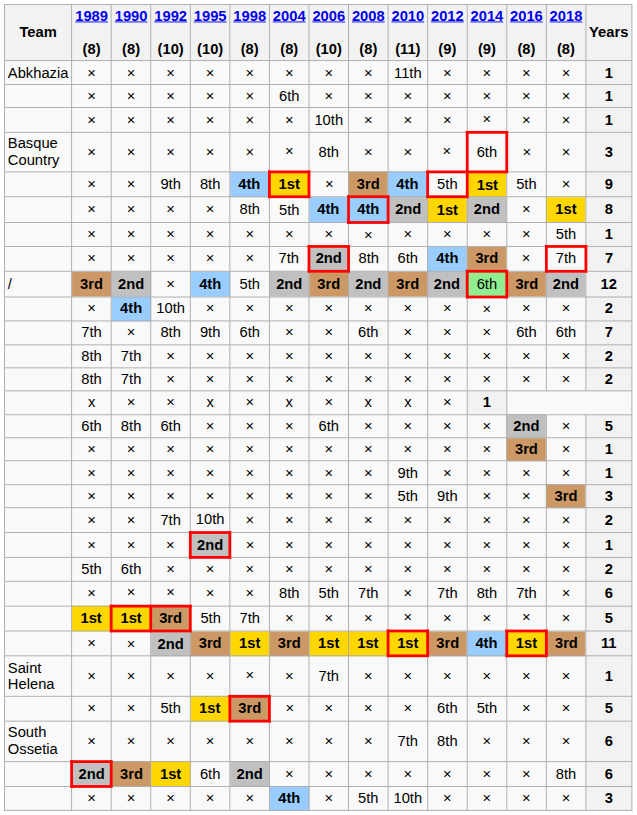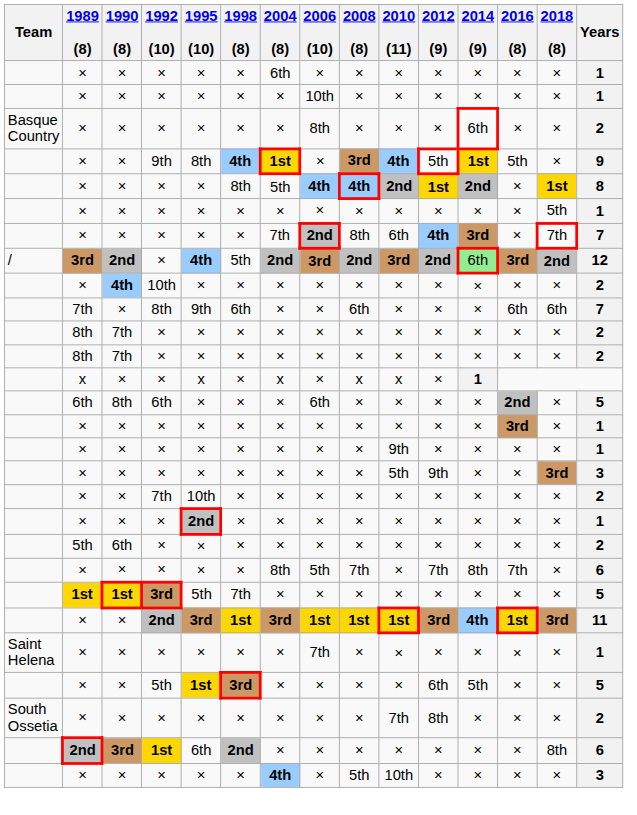 <table class="wikitable" style="text-align: center">
 <tr>
 <th>Team</th>
 <th><a href='#'>1989</a><br><br>(8)</th>
 <th><a href='#'>1990</a><br><br>(8)</th>
 <th><a href='#'>1992</a><br><br>(10)</th>
 <th><a href='#'>1995</a><br><br>(10)</th>
 <th><a href='#'>1998</a><br><br>(8)</th>
 <th><a href='#'>2004</a><br><br>(8)</th>
 <th><a href='#'>2006</a><br><br>(10)</th>
 <th><a href='#'>2008</a><br><br>(8)</th>
 <th><a href='#'>2010</a><br><br>(11)</th>
 <th><a href='#'>2012</a><br><br>(9)</th>
 <th><a href='#'>2014</a><br><br>(9)</th>
 <th><a href='#'>2016</a><br><br>(8)</th>
 <th><a href='#'>2018</a><br><br>(8)</th>
 <th>Years</th>
-</tr>
-<tr>
-<td align=left> Abkhazia</td>
-<td>×</td>
-<td>×</td>
-<td>×</td>
-<td>×</td>
-<td>×</td>
-<td>×</td>
-<td>×</td>
-<td>×</td>
-<td>11th</td>
-<td>×</td>
-<td>×</td>
-<td>×</td>
-<td>×</td>
-<th>1</th>
 </tr>
 <tr>
 <td align=left></td>
 <td>×</td>
 <td>×</td>
 <td>×</td>
 <td>×</td>
 <td>×</td>
 <td>6th</td>
 <td>×</td>
 <td>×</td>
 <td>×</td>
 <td>×</td>
 <td>×</td>
 <td>×</td>
 <td>×</td>
 <th>1</th>
 </tr>
 <tr>
 <td align=left></td>
 <td>×</td>
 <td>×</td>
 <td>×</td>
 <td>×</td>
 <td>×</td>
 <td>×</td>
 <td>10th</td>
 <td>×</td>
 <td>×</td>
 <td>×</td>
 <td>×</td>
 <td>×</td>
 <td>×</td>
 <th>1</th>
 </tr>
 <tr>
 <td align=left> Basque Country</td>
 <td>×</td>
 <td>×</td>
 <td>×</td>
 <td>×</td>
 <td>×</td>
 <td>×</td>
 <td>8th</td>
 <td>×</td>
 <td>×</td>
 <td>×</td>
 <td style="border:3px solid red">6th</td>
 <td>×</td>
 <td>×</td>
-<th>3</th>
+<th>2</th>
 </tr>
 <tr>
 <td align=left></td>
 <td>×</td>
 <td>×</td>
 <td>9th</td>
 <td>8th</td>
 <td bgcolor=#9acdff><strong>4th</strong></td>
 <td bgcolor=Gold style="border:3px solid red"><strong>1st</strong></td>
 <td>×</td>
 <td bgcolor=#cc9966><strong>3rd</strong></td>
 <td bgcolor=#9acdff><strong>4th</strong></td>
 <td style="border:3px solid red">5th</td>
 <td bgcolor=Gold><strong>1st</strong></td>
 <td>5th</td>
 <td>×</td>
 <th>9</th>
 </tr>
 <tr>
 <td align=left></td>
 <td>×</td>
 <td>×</td>
 <td>×</td>
 <td>×</td>
 <td>8th</td>
 <td>5th</td>
 <td bgcolor=#9acdff><strong>4th</strong></td>
 <td bgcolor=#9acdff style="border:3px solid red"><strong>4th</strong></td>
 <td bgcolor=Silver><strong>2nd</strong></td>
 <td bgcolor=Gold><strong>1st</strong></td>
 <td bgcolor=Silver><strong>2nd</strong></td>
 <td>×</td>
 <td bgcolor=Gold><strong>1st</strong></td>
 <th>8</th>
 </tr>
 <tr>
 <td align=left></td>
 <td>×</td>
 <td>×</td>
 <td>×</td>
 <td>×</td>
 <td>×</td>
 <td>×</td>
 <td>×</td>
 <td>×</td>
 <td>×</td>
 <td>×</td>
 <td>×</td>
 <td>×</td>
 <td>5th</td>
 <th>1</th>
 </tr>
 <tr>
 <td align=left></td>
 <td>×</td>
 <td>×</td>
 <td>×</td>
 <td>×</td>
 <td>×</td>
 <td>7th</td>
 <td bgcolor=Silver style="border:3px solid red"><strong>2nd</strong></td>
 <td>8th</td>
 <td>6th</td>
 <td bgcolor=#9acdff><strong>4th</strong></td>
 <td bgcolor=#cc9966><strong>3rd</strong></td>
 <td>×</td>
 <td style="border:3px solid red">7th</td>
 <th>7</th>
 </tr>
 <tr>
 <td align=left>/<br><em></em></td>
 <td bgcolor=#cc9966><strong>3rd</strong></td>
 <td bgcolor=Silver><strong>2nd</strong></td>
 <td>×</td>
 <td bgcolor=#9acdff><strong>4th</strong></td>
 <td>5th</td>
 <td bgcolor=Silver><strong>2nd</strong></td>
 <td bgcolor=#cc9966><strong>3rd</strong></td>
 <td bgcolor=Silver><strong>2nd</strong></td>
 <td bgcolor=#cc9966><strong>3rd</strong></td>
 <td bgcolor=Silver><strong>2nd</strong></td>
 <td style="background: lightgreen; border:3px solid red">6th</td>
 <td bgcolor=#cc9966><strong>3rd</strong></td>
 <td bgcolor=Silver><strong>2nd</strong></td>
 <th>12</th>
 </tr>
 <tr>
 <td align=left></td>
 <td>×</td>
 <td bgcolor=#9acdff><strong>4th</strong></td>
 <td>10th</td>
 <td>×</td>
 <td>×</td>
 <td>×</td>
 <td>×</td>
 <td>×</td>
 <td>×</td>
 <td>×</td>
 <td>×</td>
 <td>×</td>
 <td>×</td>
 <th>2</th>
 </tr>
 <tr>
 <td align=left></td>
 <td>7th</td>
 <td>×</td>
 <td>8th</td>
 <td>9th</td>
 <td>6th</td>
 <td>×</td>
 <td>×</td>
 <td>6th</td>
 <td>×</td>
 <td>×</td>
 <td>×</td>
 <td>6th</td>
 <td>6th</td>
 <th>7</th>
 </tr>
 <tr>
 <td align=left></td>
 <td>8th</td>
 <td>7th</td>
 <td>×</td>
 <td>×</td>
 <td>×</td>
 <td>×</td>
 <td>×</td>
 <td>×</td>
 <td>×</td>
 <td>×</td>
 <td>×</td>
 <td>×</td>
 <td>×</td>
 <th>2</th>
 </tr>
 <tr>
 <td align=left></td>
 <td>8th</td>
 <td>7th</td>
 <td>×</td>
 <td>×</td>
 <td>×</td>
 <td>×</td>
 <td>×</td>
 <td>×</td>
 <td>×</td>
 <td>×</td>
 <td>×</td>
 <td>×</td>
 <td>×</td>
 <th>2</th>
 </tr>
 <tr>
 <td align=left></td>
 <td>x</td>
 <td>×</td>
 <td>×</td>
 <td>x</td>
 <td>×</td>
 <td>x</td>
 <td>×</td>
 <td>x</td>
 <td>x</td>
 <td>×</td>
 <th>1</th>
 </tr>
 <tr>
 <td align=left></td>
 <td>6th</td>
 <td>8th</td>
 <td>6th</td>
 <td>×</td>
 <td>×</td>
 <td>×</td>
 <td>6th</td>
 <td>×</td>
 <td>×</td>
 <td>×</td>
 <td>×</td>
 <td bgcolor=Silver><strong>2nd</strong></td>
 <td>×</td>
 <th>5</th>
 </tr>
 <tr>
 <td align=left></td>
 <td>×</td>
 <td>×</td>
 <td>×</td>
 <td>×</td>
 <td>×</td>
 <td>×</td>
 <td>×</td>
 <td>×</td>
 <td>×</td>
 <td>×</td>
 <td>×</td>
 <td bgcolor=#cc9966><strong>3rd</strong></td>
 <td>×</td>
 <th>1</th>
 </tr>
 <tr>
 <td align=left></td>
 <td>×</td>
 <td>×</td>
 <td>×</td>
 <td>×</td>
 <td>×</td>
 <td>×</td>
 <td>×</td>
 <td>×</td>
 <td>9th</td>
 <td>×</td>
 <td>×</td>
 <td>×</td>
 <td>×</td>
 <th>1</th>
 </tr>
 <tr>
 <td align=left></td>
 <td>×</td>
 <td>×</td>
 <td>×</td>
 <td>×</td>
 <td>×</td>
 <td>×</td>
 <td>×</td>
 <td>×</td>
 <td>5th</td>
 <td>9th</td>
 <td>×</td>
 <td>×</td>
 <td bgcolor=#cc9966><strong>3rd</strong></td>
 <th>3</th>
 </tr>
 <tr>
 <td align=left></td>
 <td>×</td>
 <td>×</td>
 <td>7th</td>
 <td>10th</td>
 <td>×</td>
 <td>×</td>
 <td>×</td>
 <td>×</td>
 <td>×</td>
 <td>×</td>
 <td>×</td>
 <td>×</td>
 <td>×</td>
 <th>2</th>
 </tr>
 <tr>
 <td align=left></td>
 <td>×</td>
 <td>×</td>
 <td>×</td>
 <td bgcolor=Silver style="border:3px solid red"><strong>2nd</strong></td>
 <td>×</td>
 <td>×</td>
 <td>×</td>
 <td>×</td>
 <td>×</td>
 <td>×</td>
 <td>×</td>
 <td>×</td>
 <td>×</td>
 <th>1</th>
 </tr>
 <tr>
 <td align=left></td>
 <td>5th</td>
 <td>6th</td>
 <td>×</td>
 <td>×</td>
 <td>×</td>
 <td>×</td>
 <td>×</td>
 <td>×</td>
 <td>×</td>
 <td>×</td>
 <td>×</td>
 <td>×</td>
 <td>×</td>
 <th>2</th>
 </tr>
 <tr>
 <td align=left></td>
 <td>×</td>
 <td>×</td>
 <td>×</td>
 <td>×</td>
 <td>×</td>
 <td>8th</td>
 <td>5th</td>
 <td>7th</td>
 <td>×</td>
 <td>7th</td>
 <td>8th</td>
 <td>7th</td>
 <td>×</td>
 <th>6</th>
 </tr>
 <tr>
 <td align=left></td>
 <td bgcolor=Gold><strong>1st</strong></td>
 <td bgcolor=Gold style="border:3px solid red"><strong>1st</strong></td>
 <td bgcolor=#cc9966 style="border:3px solid red"><strong>3rd</strong></td>
 <td>5th</td>
 <td>7th</td>
 <td>×</td>
 <td>×</td>
 <td>×</td>
 <td>×</td>
 <td>×</td>
 <td>×</td>
 <td>×</td>
 <td>×</td>
 <th>5</th>
 </tr>
 <tr>
 <td align=left></td>
 <td>×</td>
 <td>×</td>
 <td bgcolor=Silver><strong>2nd</strong></td>
 <td bgcolor=#cc9966><strong>3rd</strong></td>
 <td bgcolor=Gold><strong>1st</strong></td>
 <td bgcolor=#cc9966><strong>3rd</strong></td>
 <td bgcolor=Gold><strong>1st</strong></td>
 <td bgcolor=Gold><strong>1st</strong></td>
 <td bgcolor=Gold style="border:3px solid red"><strong>1st</strong></td>
 <td bgcolor=#cc9966><strong>3rd</strong></td>
 <td bgcolor=#9acdff><strong>4th</strong></td>
 <td bgcolor=Gold style="border:3px solid red"><strong>1st</strong></td>
 <td bgcolor=#cc9966><strong>3rd</strong></td>
 <th>11</th>
 </tr>
 <tr>
 <td align=left> Saint Helena</td>
 <td>×</td>
 <td>×</td>
 <td>×</td>
 <td>×</td>
 <td>×</td>
 <td>×</td>
 <td>7th</td>
 <td>×</td>
 <td>×</td>
 <td>×</td>
 <td>×</td>
 <td>×</td>
 <td>×</td>
 <th>1</th>
 </tr>
 <tr>
 <td align=left></td>
 <td>×</td>
 <td>×</td>
 <td>5th</td>
 <td bgcolor=Gold><strong>1st</strong></td>
 <td bgcolor=#cc9966 style="border:3px solid red"><strong>3rd</strong></td>
 <td>×</td>
 <td>×</td>
 <td>×</td>
 <td>×</td>
 <td>6th</td>
 <td>5th</td>
 <td>×</td>
 <td>×</td>
 <th>5</th>
 </tr>
 <tr>
 <td align=left> South Ossetia</td>
 <td>×</td>
 <td>×</td>
 <td>×</td>
 <td>×</td>
 <td>×</td>
 <td>×</td>
 <td>×</td>
 <td>×</td>
 <td>7th</td>
 <td>8th</td>
 <td>×</td>
 <td>×</td>
 <td>×</td>
-<th>6</th>
+<th>2</th>
 </tr>
 <tr>
 <td align=left></td>
 <td bgcolor=Silver style="border:3px solid red"><strong>2nd</strong></td>
 <td bgcolor=#cc9966><strong>3rd</strong></td>
 <td bgcolor=Gold><strong>1st</strong></td>
 <td>6th</td>
 <td bgcolor=Silver><strong>2nd</strong></td>
 <td>×</td>
 <td>×</td>
 <td>×</td>
 <td>×</td>
 <td>×</td>
 <td>×</td>
 <td>×</td>
 <td>8th</td>
 <th>6</th>
 </tr>
 <tr>
 <td align=left></td>
 <td>×</td>
 <td>×</td>
 <td>×</td>
 <td>×</td>
 <td>×</td>
 <td bgcolor=#9acdff><strong>4th</strong></td>
 <td>×</td>
 <td>5th</td>
 <td>10th</td>
 <td>×</td>
 <td>×</td>
 <td>×</td>
 <td>×</td>
 <th>3</th>
 </tr>
 </table>
